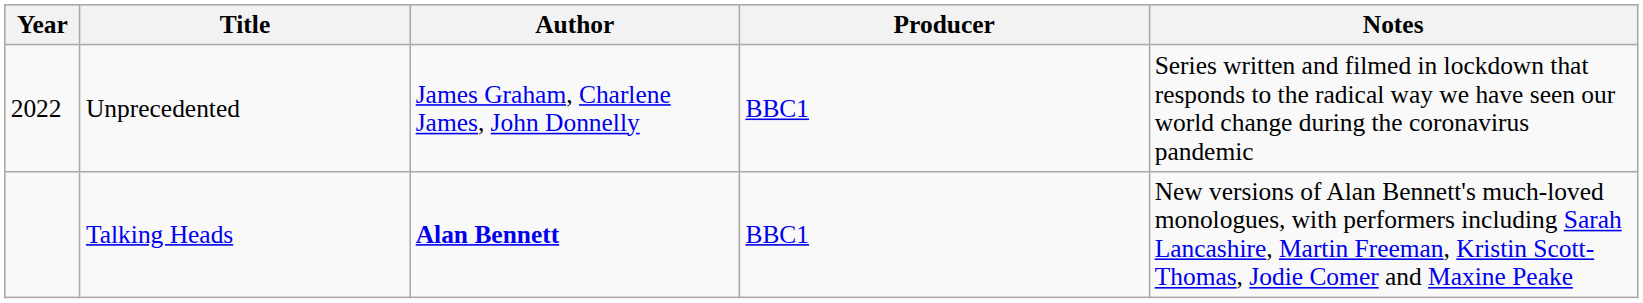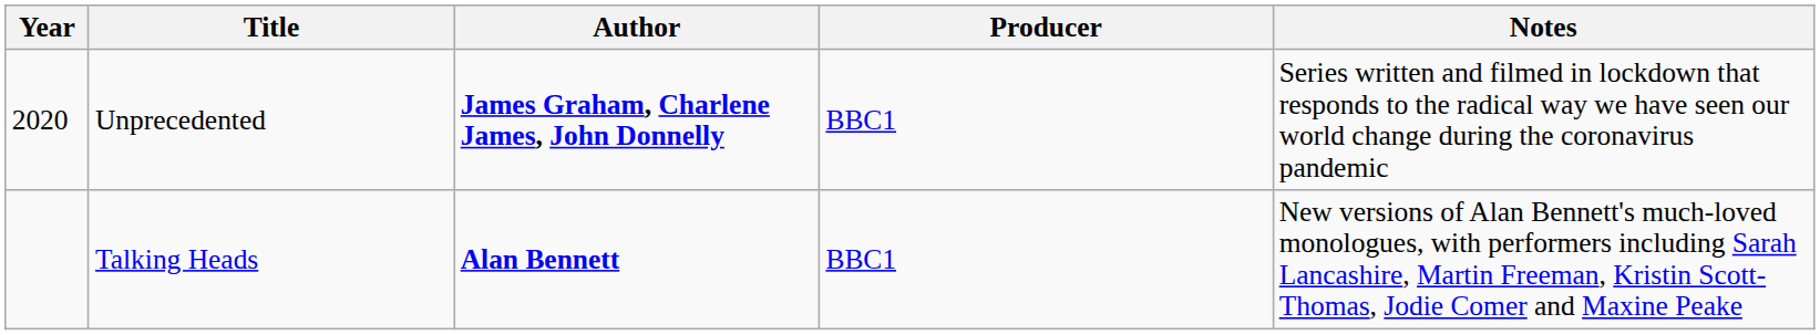 <table class="wikitable sortable">
 <tr>
 <th scope="col" width="40">Year</th>
 <th scope="col" width="200">Title</th>
 <th scope="col" width="200">Author</th>
 <th scope="col" width="250">Producer</th>
 <th scope="col" width="300">Notes</th>
 </tr>
 <tr>
-<td>2022</td>
+<td>2020</td>
 <td>Unprecedented</td>
-<td><a href='#'>James Graham</a>, <a href='#'>Charlene James</a>, <a href='#'>John Donnelly</a></td>
+<td><strong><a href='#'>James Graham</a>, <a href='#'>Charlene James</a>, <a href='#'>John Donnelly</a></strong></td>
 <td><a href='#'>BBC1</a></td>
 <td>Series written and filmed in lockdown that responds to the radical way we have seen our world change during the coronavirus pandemic</td>
 </tr>
 <tr>
 <td></td>
 <td><a href='#'>Talking Heads</a></td>
 <td><strong><a href='#'>Alan Bennett</a></strong></td>
 <td><a href='#'>BBC1</a></td>
 <td>New versions of Alan Bennett's much-loved monologues, with performers including <a href='#'>Sarah Lancashire</a>, <a href='#'>Martin Freeman</a>, <a href='#'>Kristin Scott-Thomas</a>, <a href='#'>Jodie Comer</a> and <a href='#'>Maxine Peake</a></td>
 </tr>
 </table>
